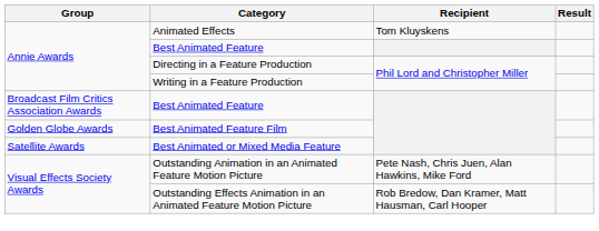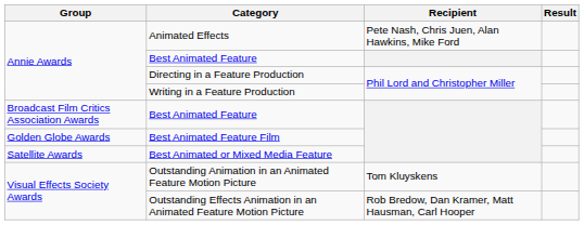 <table class="wikitable sortable plainrowheaders">
 <tr>
 <th>Group</th>
 <th>Category</th>
 <th>Recipient</th>
 <th>Result</th>
 </tr>
 <tr>
 <td rowspan="4"><a href='#'>Annie Awards</a></td>
 <td>Animated Effects</td>
-<td>Tom Kluyskens</td>
+<td>Pete Nash, Chris Juen, Alan Hawkins, Mike Ford</td>
 <td></td>
 </tr>
 <tr>
 <td><a href='#'>Best Animated Feature</a></td>
 <th></th>
 <td></td>
 </tr>
 <tr>
 <td>Directing in a Feature Production</td>
 <td rowspan="2"><a href='#'>Phil Lord and Christopher Miller</a></td>
 <td></td>
 </tr>
 <tr>
 <td>Writing in a Feature Production</td>
 <td></td>
 </tr>
 <tr>
 <td><a href='#'>Broadcast Film Critics Association Awards</a></td>
 <td><a href='#'>Best Animated Feature</a></td>
 <th rowspan="3"></th>
 <td></td>
 </tr>
 <tr>
 <td><a href='#'>Golden Globe Awards</a></td>
 <td><a href='#'>Best Animated Feature Film</a></td>
 <td></td>
 </tr>
 <tr>
 <td><a href='#'>Satellite Awards</a></td>
 <td><a href='#'>Best Animated or Mixed Media Feature</a></td>
 <td></td>
 </tr>
 <tr>
 <td rowspan="2"><a href='#'>Visual Effects Society Awards</a></td>
 <td>Outstanding Animation in an Animated Feature Motion Picture</td>
-<td>Pete Nash, Chris Juen, Alan Hawkins, Mike Ford</td>
+<td>Tom Kluyskens</td>
 <td></td>
 </tr>
 <tr>
 <td>Outstanding Effects Animation in an Animated Feature Motion Picture</td>
 <td>Rob Bredow, Dan Kramer, Matt Hausman, Carl Hooper</td>
 <td></td>
 </tr>
 </table>
